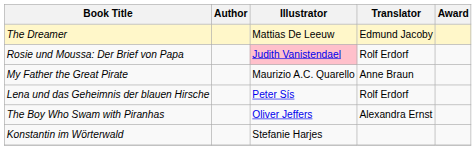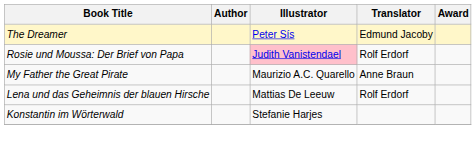 <table class="wikitable sortable mw-collapsible" style="font-size:1.00em; line-height:1.5em;">
 <tr>
 <th scope="col">Book Title</th>
 <th scope="col">Author</th>
 <th scope="col">Illustrator</th>
 <th scope="col">Translator</th>
 <th scope="col">Award</th>
 </tr>
 <tr style="background:#fff7c9">
 <td><em>The Dreamer</em></td>
 <td></td>
-<td>Mattias De Leeuw</td>
+<td><a href='#'>Peter Sís</a></td>
 <td>Edmund Jacoby</td>
 <td></td>
 </tr>
 <tr>
 <td><em>Rosie und Moussa: Der Brief von Papa</em></td>
 <td></td>
 <td style="background: pink;"><a href='#'>Judith Vanistendael</a></td>
 <td>Rolf Erdorf</td>
 <td></td>
 </tr>
 <tr>
 <td><em>My Father the Great Pirate</em></td>
 <td></td>
 <td>Maurizio A.C. Quarello</td>
 <td>Anne Braun</td>
 <td></td>
 </tr>
 <tr>
 <td><em>Lena und das Geheimnis der blauen Hirsche</em></td>
 <td></td>
-<td><a href='#'>Peter Sís</a></td>
+<td>Mattias De Leeuw</td>
 <td>Rolf Erdorf</td>
-<td></td>
-</tr>
-<tr>
-<td><em>The Boy Who Swam with Piranhas</em></td>
-<td></td>
-<td><a href='#'>Oliver Jeffers</a></td>
-<td>Alexandra Ernst</td>
 <td></td>
 </tr>
 <tr>
 <td><em>Konstantin im Wörterwald</em></td>
 <td></td>
 <td>Stefanie Harjes</td>
 <td></td>
 <td></td>
 </tr>
 <tr style="background:#fff7c9">
 </tr>
 </table>
